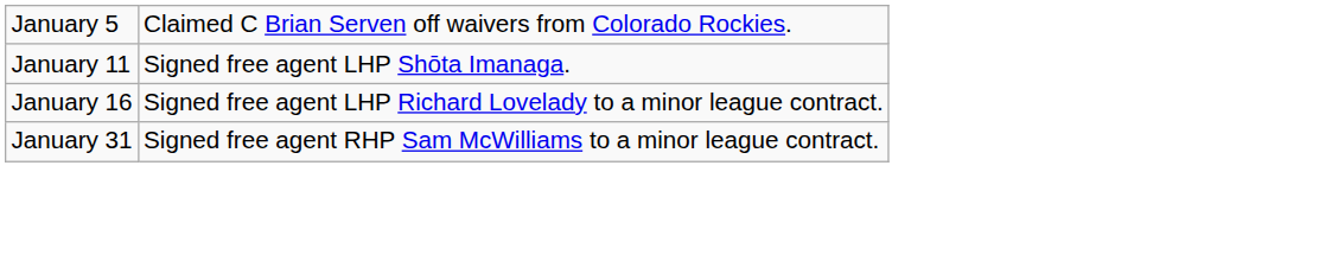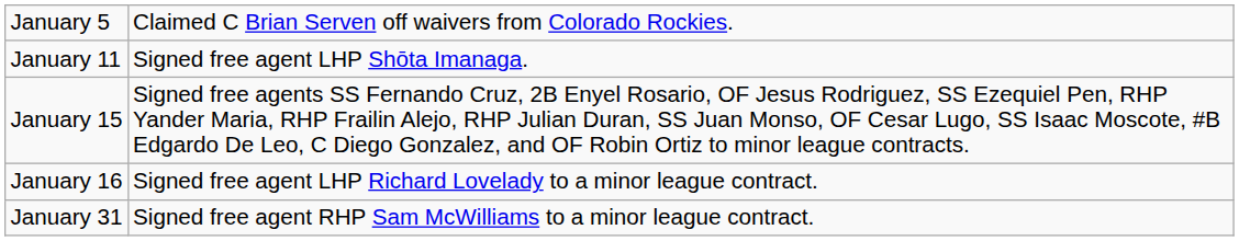 <table class="wikitable">
 <tr>
 <td>January 5</td>
 <td>Claimed C <a href='#'>Brian Serven</a> off waivers from <a href='#'>Colorado Rockies</a>.</td>
 </tr>
 <tr>
 <td>January 11</td>
 <td>Signed free agent LHP <a href='#'>Shōta Imanaga</a>.</td>
 </tr>
 <tr>
+<td>January 15</td>
+<td>Signed free agents SS Fernando Cruz, 2B Enyel Rosario, OF Jesus Rodriguez, SS Ezequiel Pen, RHP Yander Maria, RHP Frailin Alejo, RHP Julian Duran, SS Juan Monso, OF Cesar Lugo, SS Isaac Moscote, #B Edgardo De Leo, C Diego Gonzalez, and OF Robin Ortiz to minor league contracts.</td>
+</tr>
+<tr>
 <td>January 16</td>
 <td>Signed free agent LHP <a href='#'>Richard Lovelady</a> to a minor league contract.</td>
 </tr>
 <tr>
 <td>January 31</td>
 <td>Signed free agent RHP <a href='#'>Sam McWilliams</a> to a minor league contract.</td>
 </tr>
 </table>
